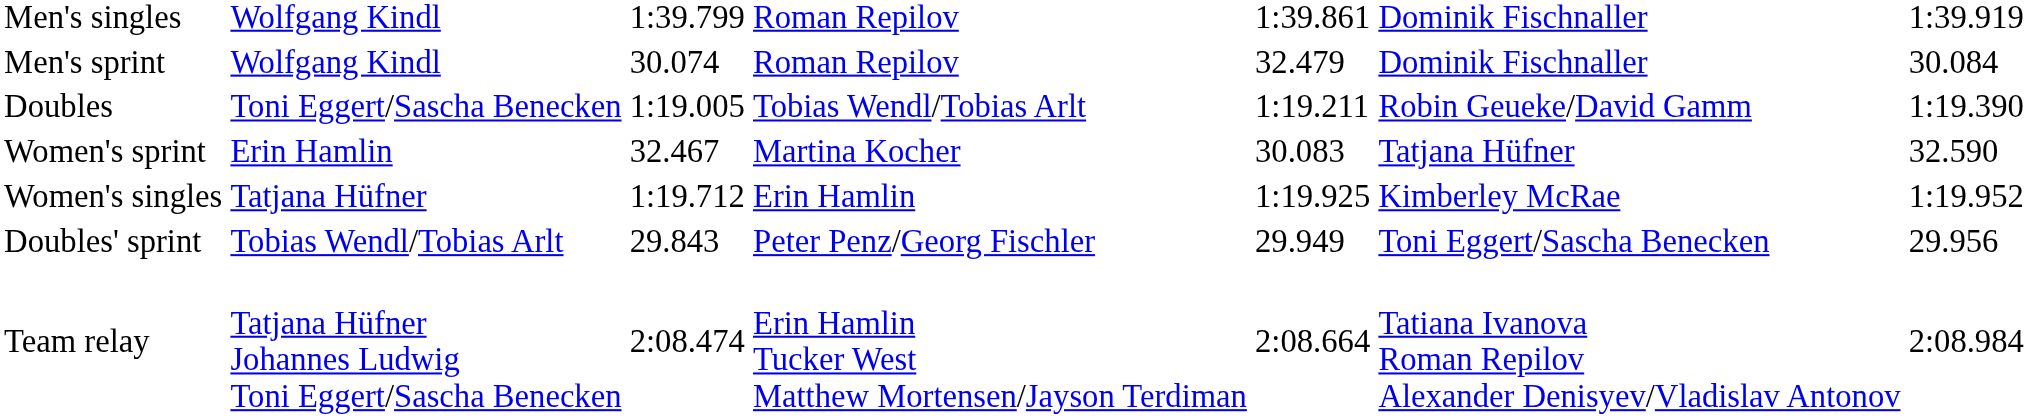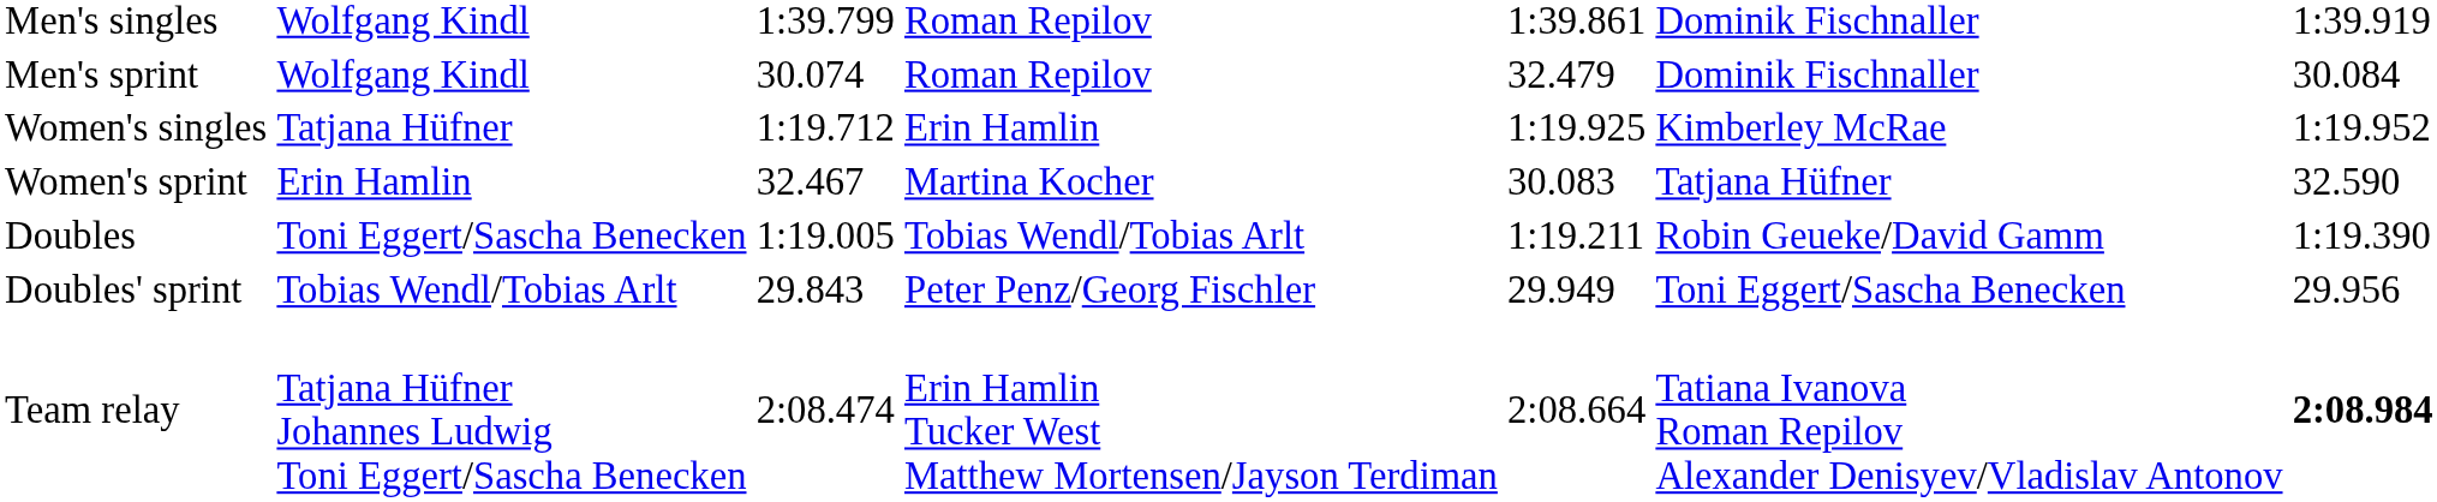 <table>
 <tr>
 <td>Men's singles<br></td>
 <td><a href='#'>Wolfgang Kindl</a><br></td>
 <td>1:39.799</td>
 <td><a href='#'>Roman Repilov</a><br></td>
 <td>1:39.861</td>
 <td><a href='#'>Dominik Fischnaller</a><br></td>
 <td>1:39.919</td>
 </tr>
 <tr>
 <td>Men's sprint<br></td>
 <td><a href='#'>Wolfgang Kindl</a><br></td>
 <td>30.074</td>
 <td><a href='#'>Roman Repilov</a><br></td>
 <td>32.479</td>
 <td><a href='#'>Dominik Fischnaller</a><br></td>
 <td>30.084</td>
 </tr>
 <tr>
-<td>Doubles<br></td>
-<td><a href='#'>Toni Eggert</a>/<a href='#'>Sascha Benecken</a><br></td>
-<td>1:19.005</td>
-<td><a href='#'>Tobias Wendl</a>/<a href='#'>Tobias Arlt</a><br></td>
-<td>1:19.211</td>
-<td><a href='#'>Robin Geueke</a>/<a href='#'>David Gamm</a><br></td>
-<td>1:19.390</td>
+<td>Women's singles<br></td>
+<td><a href='#'>Tatjana Hüfner</a><br></td>
+<td>1:19.712</td>
+<td><a href='#'>Erin Hamlin</a><br></td>
+<td>1:19.925</td>
+<td><a href='#'>Kimberley McRae</a><br></td>
+<td>1:19.952</td>
 </tr>
 <tr>
 <td>Women's sprint<br></td>
 <td><a href='#'>Erin Hamlin</a><br></td>
 <td>32.467</td>
 <td><a href='#'>Martina Kocher</a><br></td>
 <td>30.083</td>
 <td><a href='#'>Tatjana Hüfner</a><br></td>
 <td>32.590</td>
 </tr>
 <tr>
-<td>Women's singles<br></td>
-<td><a href='#'>Tatjana Hüfner</a><br></td>
-<td>1:19.712</td>
-<td><a href='#'>Erin Hamlin</a><br></td>
-<td>1:19.925</td>
-<td><a href='#'>Kimberley McRae</a><br></td>
-<td>1:19.952</td>
+<td>Doubles<br></td>
+<td><a href='#'>Toni Eggert</a>/<a href='#'>Sascha Benecken</a><br></td>
+<td>1:19.005</td>
+<td><a href='#'>Tobias Wendl</a>/<a href='#'>Tobias Arlt</a><br></td>
+<td>1:19.211</td>
+<td><a href='#'>Robin Geueke</a>/<a href='#'>David Gamm</a><br></td>
+<td>1:19.390</td>
 </tr>
 <tr>
 <td>Doubles' sprint<br></td>
 <td><a href='#'>Tobias Wendl</a>/<a href='#'>Tobias Arlt</a><br></td>
 <td>29.843</td>
 <td><a href='#'>Peter Penz</a>/<a href='#'>Georg Fischler</a><br></td>
 <td>29.949</td>
 <td><a href='#'>Toni Eggert</a>/<a href='#'>Sascha Benecken</a><br></td>
 <td>29.956</td>
 </tr>
 <tr>
 <td>Team relay<br></td>
 <td><br><a href='#'>Tatjana Hüfner</a><br><a href='#'>Johannes Ludwig</a><br><a href='#'>Toni Eggert</a>/<a href='#'>Sascha Benecken</a></td>
 <td>2:08.474</td>
 <td><br><a href='#'>Erin Hamlin</a><br><a href='#'>Tucker West</a><br><a href='#'>Matthew Mortensen</a>/<a href='#'>Jayson Terdiman</a></td>
 <td>2:08.664</td>
 <td><br><a href='#'>Tatiana Ivanova</a><br><a href='#'>Roman Repilov</a><br><a href='#'>Alexander Denisyev</a>/<a href='#'>Vladislav Antonov</a></td>
-<td>2:08.984</td>
+<td><strong>2:08.984</strong></td>
 </tr>
 </table>
